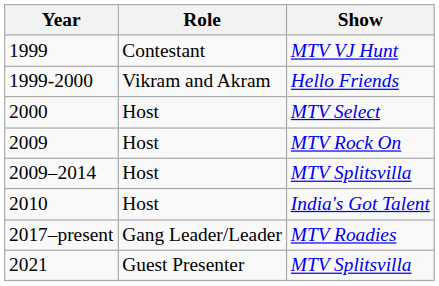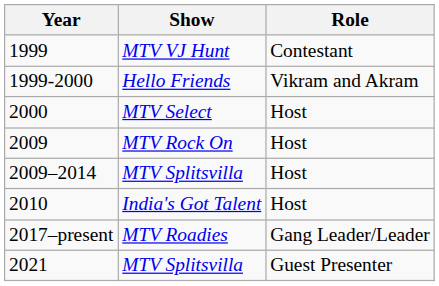 <table class="wikitable">
 <tr>
 <th>Year</th>
+<th>Show </th>
 <th>Role</th>
-<th>Show </th>
 </tr>
 <tr>
 <td>1999</td>
+<td><em><a href='#'>MTV VJ Hunt</a></em></td>
 <td>Contestant</td>
-<td><em><a href='#'>MTV VJ Hunt</a></em></td>
 </tr>
 <tr>
 <td>1999-2000</td>
+<td><em><a href='#'>Hello Friends</a></em></td>
 <td>Vikram and Akram</td>
-<td><em><a href='#'>Hello Friends</a></em></td>
 </tr>
 <tr>
 <td>2000</td>
+<td><em><a href='#'>MTV Select</a></em></td>
 <td>Host</td>
-<td><em><a href='#'>MTV Select</a></em></td>
 </tr>
 <tr>
 <td>2009</td>
+<td><em><a href='#'>MTV Rock On</a></em></td>
 <td>Host</td>
-<td><em><a href='#'>MTV Rock On</a></em></td>
 </tr>
 <tr>
 <td>2009–2014</td>
+<td><em><a href='#'>MTV Splitsvilla</a></em></td>
 <td>Host</td>
-<td><em><a href='#'>MTV Splitsvilla</a></em></td>
 </tr>
 <tr>
 <td>2010</td>
+<td><em><a href='#'>India's Got Talent</a></em></td>
 <td>Host</td>
-<td><em><a href='#'>India's Got Talent</a></em></td>
 </tr>
 <tr>
 <td>2017–present</td>
+<td><em><a href='#'>MTV Roadies</a></em></td>
 <td>Gang Leader/Leader</td>
-<td><em><a href='#'>MTV Roadies</a></em></td>
 </tr>
 <tr>
 <td>2021</td>
+<td><em><a href='#'>MTV Splitsvilla</a></em></td>
 <td>Guest Presenter</td>
-<td><em><a href='#'>MTV Splitsvilla</a></em></td>
 </tr>
 </table>
